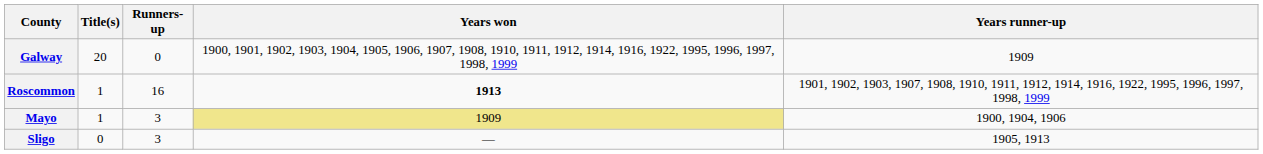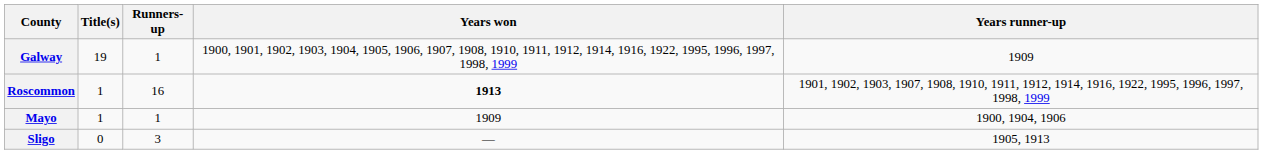 <table class="wikitable plainrowheaders sortable" style="text-align:center">
 <tr>
 <th scope="col">County</th>
 <th>Title(s)</th>
 <th scope="col">Runners-up</th>
 <th class="unsortable" scope="col">Years won</th>
 <th class="unsortable" scope="col">Years runner-up</th>
 </tr>
 <tr>
 <th scope="row"> <a href='#'>Galway</a></th>
-<td>20</td>
-<td>0</td>
+<td>19</td>
+<td>1</td>
 <td>1900, 1901, 1902, 1903, 1904, 1905, 1906, 1907, 1908, 1910, 1911, 1912, 1914, 1916, 1922, 1995, 1996, 1997, 1998, <a href='#'>1999</a></td>
 <td>1909</td>
 </tr>
 <tr>
 <th scope="row"> <a href='#'>Roscommon</a></th>
 <td>1</td>
 <td>16</td>
 <td><strong>1913</strong></td>
 <td>1901, 1902, 1903, 1907, 1908, 1910, 1911, 1912, 1914, 1916, 1922, 1995, 1996, 1997, 1998, <a href='#'>1999</a></td>
 </tr>
 <tr>
 <th scope="row"> <a href='#'>Mayo</a></th>
 <td>1</td>
-<td>3</td>
-<td style="background: khaki;">1909</td>
+<td>1</td>
+<td>1909</td>
 <td>1900, 1904, 1906</td>
 </tr>
 <tr>
 <th scope="row"> <a href='#'>Sligo</a></th>
 <td>0</td>
 <td>3</td>
 <td>—</td>
 <td>1905, 1913</td>
 </tr>
 </table>
